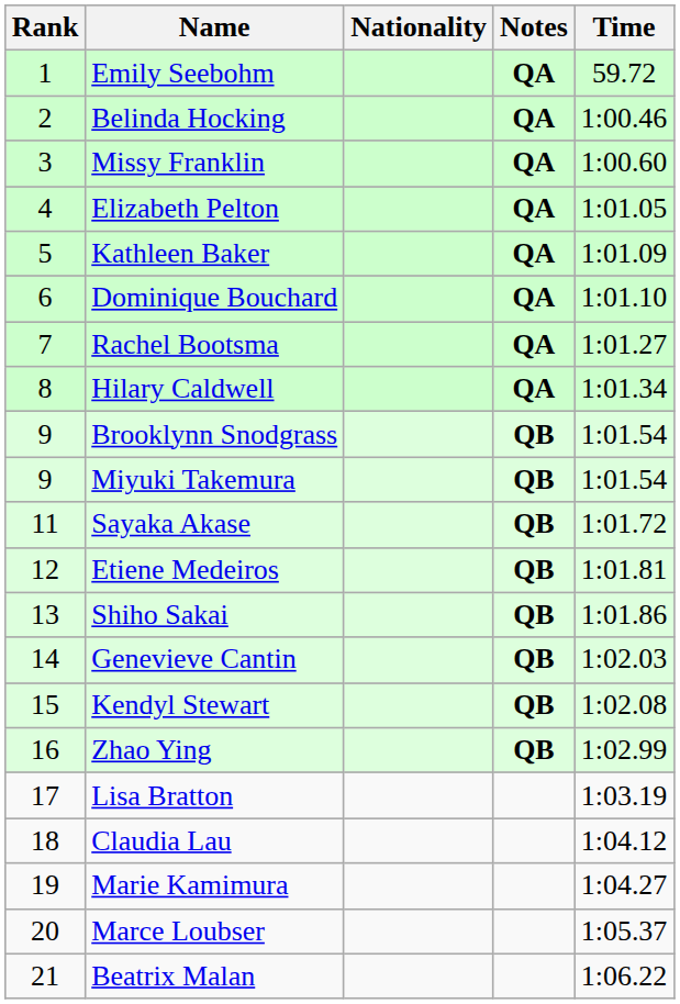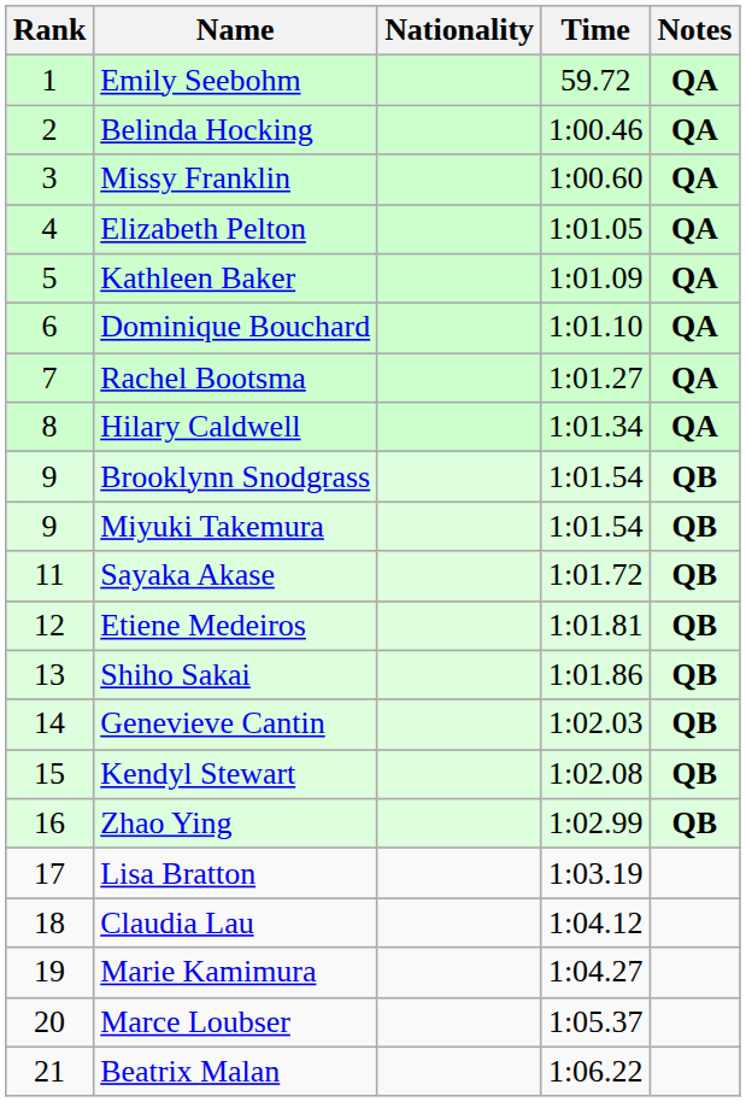 <table class="wikitable sortable" style="text-align:center">
 <tr>
 <th>Rank</th>
 <th>Name</th>
 <th>Nationality</th>
+<th>Time</th>
 <th>Notes</th>
-<th>Time</th>
 </tr>
 <tr bgcolor=ccffcc>
 <td>1</td>
 <td align=left><a href='#'>Emily Seebohm</a></td>
 <td align=left></td>
+<td>59.72</td>
 <td><strong>QA</strong></td>
-<td>59.72</td>
 </tr>
 <tr bgcolor=ccffcc>
 <td>2</td>
 <td align=left><a href='#'>Belinda Hocking</a></td>
 <td align=left></td>
+<td>1:00.46</td>
 <td><strong>QA</strong></td>
-<td>1:00.46</td>
 </tr>
 <tr bgcolor=ccffcc>
 <td>3</td>
 <td align=left><a href='#'>Missy Franklin</a></td>
 <td align=left></td>
+<td>1:00.60</td>
 <td><strong>QA</strong></td>
-<td>1:00.60</td>
 </tr>
 <tr bgcolor=ccffcc>
 <td>4</td>
 <td align=left><a href='#'>Elizabeth Pelton</a></td>
 <td align=left></td>
+<td>1:01.05</td>
 <td><strong>QA</strong></td>
-<td>1:01.05</td>
 </tr>
 <tr bgcolor=ccffcc>
 <td>5</td>
 <td align=left><a href='#'>Kathleen Baker</a></td>
 <td align=left></td>
+<td>1:01.09</td>
 <td><strong>QA</strong></td>
-<td>1:01.09</td>
 </tr>
 <tr bgcolor=ccffcc>
 <td>6</td>
 <td align=left><a href='#'>Dominique Bouchard</a></td>
 <td align=left></td>
+<td>1:01.10</td>
 <td><strong>QA</strong></td>
-<td>1:01.10</td>
 </tr>
 <tr bgcolor=ccffcc>
 <td>7</td>
 <td align=left><a href='#'>Rachel Bootsma</a></td>
 <td align=left></td>
+<td>1:01.27</td>
 <td><strong>QA</strong></td>
-<td>1:01.27</td>
 </tr>
 <tr bgcolor=ccffcc>
 <td>8</td>
 <td align=left><a href='#'>Hilary Caldwell</a></td>
 <td align=left></td>
+<td>1:01.34</td>
 <td><strong>QA</strong></td>
-<td>1:01.34</td>
 </tr>
 <tr bgcolor=ddffdd>
 <td>9</td>
 <td align=left><a href='#'>Brooklynn Snodgrass</a></td>
 <td align=left></td>
+<td>1:01.54</td>
 <td><strong>QB</strong></td>
-<td>1:01.54</td>
 </tr>
 <tr bgcolor=ddffdd>
 <td>9</td>
 <td align=left><a href='#'>Miyuki Takemura</a></td>
 <td align=left></td>
+<td>1:01.54</td>
 <td><strong>QB</strong></td>
-<td>1:01.54</td>
 </tr>
 <tr bgcolor=ddffdd>
 <td>11</td>
 <td align=left><a href='#'>Sayaka Akase</a></td>
 <td align=left></td>
+<td>1:01.72</td>
 <td><strong>QB</strong></td>
-<td>1:01.72</td>
 </tr>
 <tr bgcolor=ddffdd>
 <td>12</td>
 <td align=left><a href='#'>Etiene Medeiros</a></td>
 <td align=left></td>
+<td>1:01.81</td>
 <td><strong>QB</strong></td>
-<td>1:01.81</td>
 </tr>
 <tr bgcolor=ddffdd>
 <td>13</td>
 <td align=left><a href='#'>Shiho Sakai</a></td>
 <td align=left></td>
+<td>1:01.86</td>
 <td><strong>QB</strong></td>
-<td>1:01.86</td>
 </tr>
 <tr bgcolor=ddffdd>
 <td>14</td>
 <td align=left><a href='#'>Genevieve Cantin</a></td>
 <td align=left></td>
+<td>1:02.03</td>
 <td><strong>QB</strong></td>
-<td>1:02.03</td>
 </tr>
 <tr bgcolor=ddffdd>
 <td>15</td>
 <td align=left><a href='#'>Kendyl Stewart</a></td>
 <td align=left></td>
+<td>1:02.08</td>
 <td><strong>QB</strong></td>
-<td>1:02.08</td>
 </tr>
 <tr bgcolor=ddffdd>
 <td>16</td>
 <td align=left><a href='#'>Zhao Ying</a></td>
 <td align=left></td>
+<td>1:02.99</td>
 <td><strong>QB</strong></td>
-<td>1:02.99</td>
 </tr>
 <tr>
 <td>17</td>
 <td align=left><a href='#'>Lisa Bratton</a></td>
 <td align=left></td>
+<td>1:03.19</td>
 <td></td>
-<td>1:03.19</td>
 </tr>
 <tr>
 <td>18</td>
 <td align=left><a href='#'>Claudia Lau</a></td>
 <td align=left></td>
+<td>1:04.12</td>
 <td></td>
-<td>1:04.12</td>
 </tr>
 <tr>
 <td>19</td>
 <td align=left><a href='#'>Marie Kamimura</a></td>
 <td align=left></td>
+<td>1:04.27</td>
 <td></td>
-<td>1:04.27</td>
 </tr>
 <tr>
 <td>20</td>
 <td align=left><a href='#'>Marce Loubser</a></td>
 <td align=left></td>
+<td>1:05.37</td>
 <td></td>
-<td>1:05.37</td>
 </tr>
 <tr>
 <td>21</td>
 <td align=left><a href='#'>Beatrix Malan</a></td>
 <td align=left></td>
+<td>1:06.22</td>
 <td></td>
-<td>1:06.22</td>
 </tr>
 </table>
